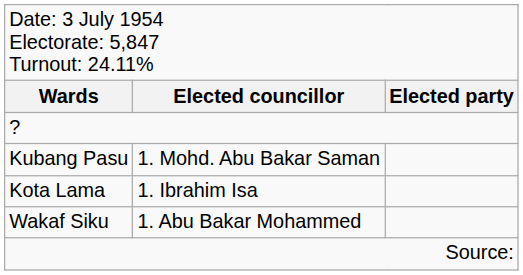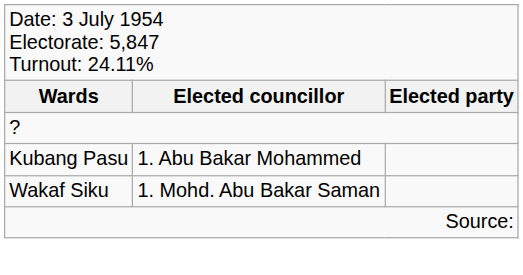 <table class=wikitable>
 <tr>
 <td colspan=3>Date: 3 July 1954<br>Electorate: 5,847 <br>Turnout: 24.11%</td>
 </tr>
 <tr>
 <th>Wards</th>
 <th>Elected councillor</th>
 <th>Elected party</th>
 </tr>
 <tr>
 <td colspan=3>? </td>
 </tr>
 <tr>
 <td>Kubang Pasu</td>
-<td>1. Mohd. Abu Bakar Saman</td>
-<td></td>
-</tr>
-<tr>
-<td>Kota Lama</td>
-<td>1. Ibrahim Isa</td>
+<td>1. Abu Bakar Mohammed</td>
 <td></td>
 </tr>
 <tr>
 <td>Wakaf Siku</td>
-<td>1. Abu Bakar Mohammed</td>
+<td>1. Mohd. Abu Bakar Saman</td>
 <td></td>
 </tr>
 <tr>
 <td colspan=3 align=right>Source: </td>
 </tr>
 </table>
